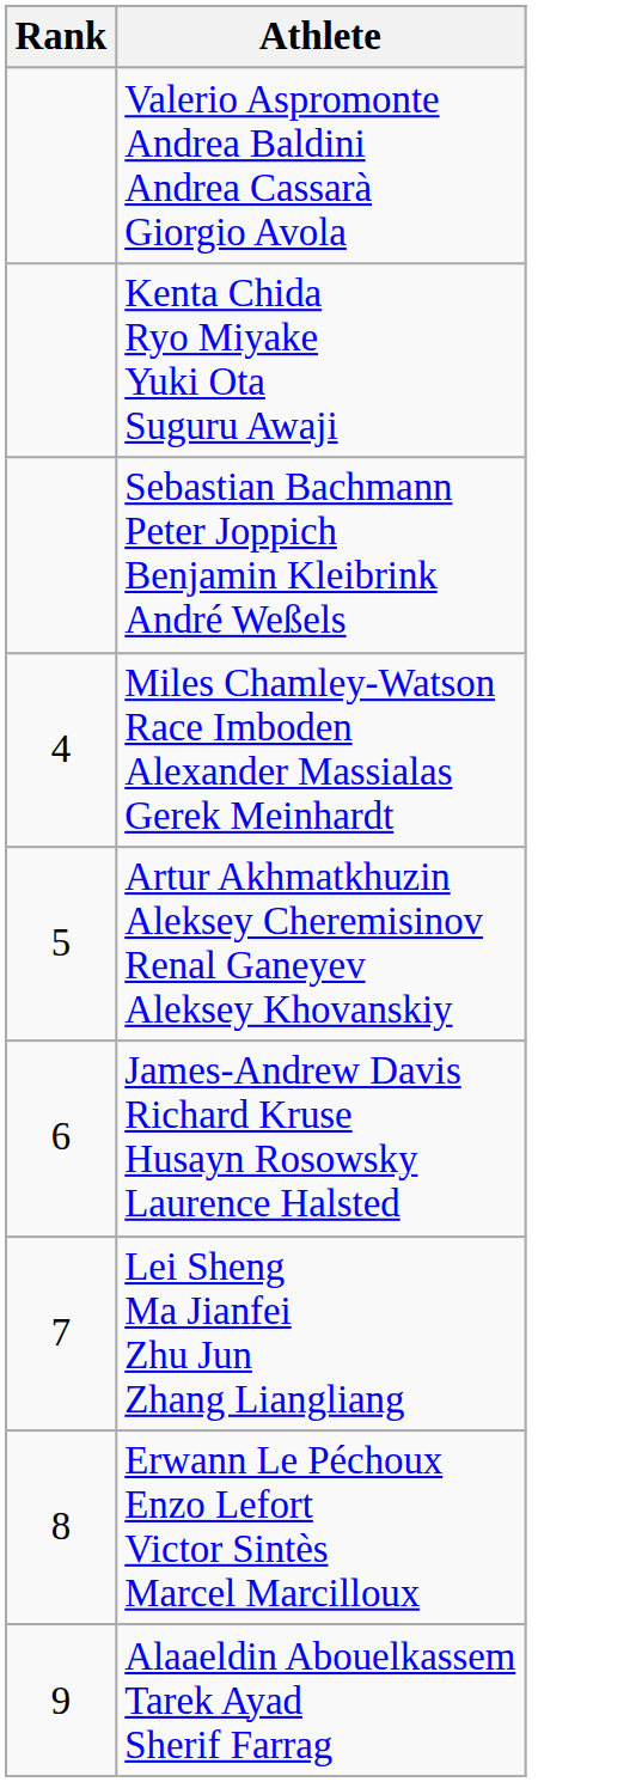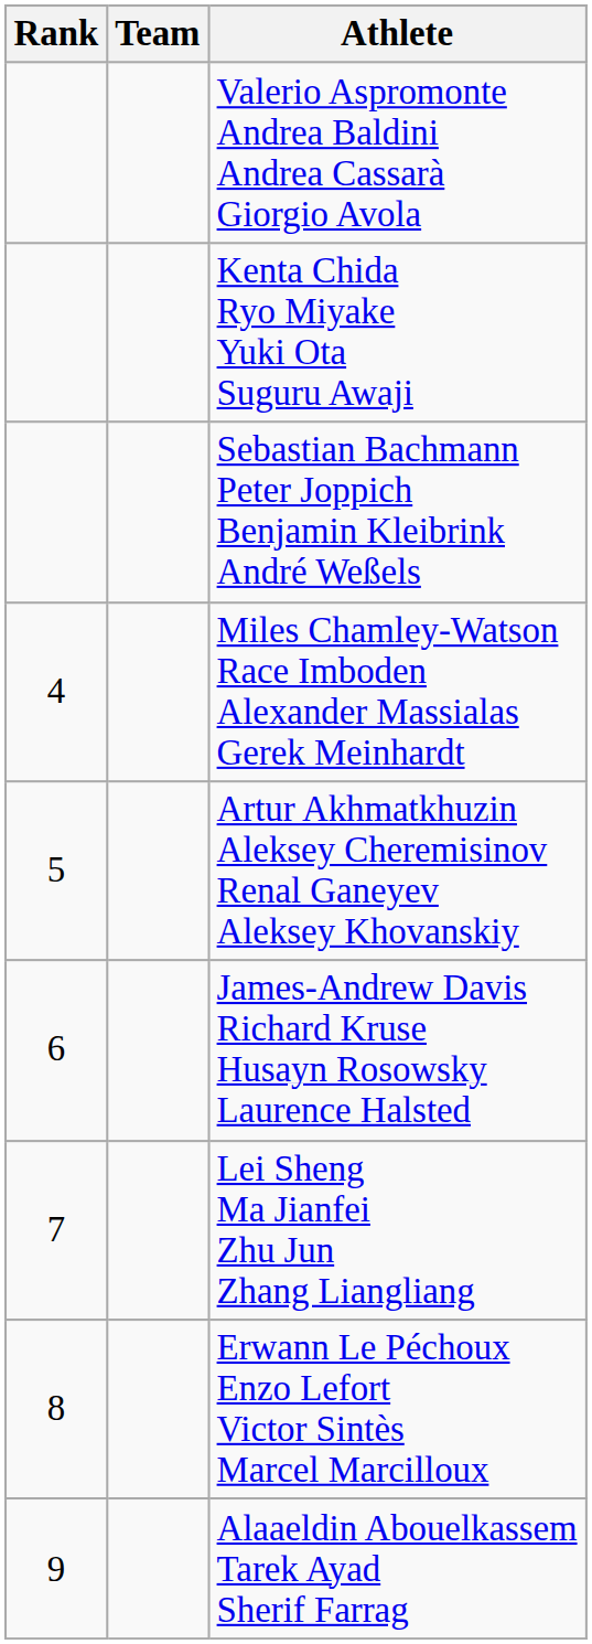 <table class="wikitable sortable" style="text-align:center">
 <tr>
 <th>Rank</th>
+<th>Team</th>
 <th class="unsortable">Athlete</th>
 </tr>
 <tr>
 <td></td>
+<td align="left"></td>
 <td align="left"><a href='#'>Valerio Aspromonte</a><br><a href='#'>Andrea Baldini</a><br><a href='#'>Andrea Cassarà</a><br><a href='#'>Giorgio Avola</a></td>
 </tr>
 <tr>
 <td></td>
+<td align="left"></td>
 <td align="left"><a href='#'>Kenta Chida</a><br><a href='#'>Ryo Miyake</a><br><a href='#'>Yuki Ota</a><br><a href='#'>Suguru Awaji</a></td>
 </tr>
 <tr>
 <td></td>
+<td align="left"></td>
 <td align="left"><a href='#'>Sebastian Bachmann</a><br><a href='#'>Peter Joppich</a><br><a href='#'>Benjamin Kleibrink</a><br><a href='#'>André Weßels</a></td>
 </tr>
 <tr>
 <td>4</td>
+<td align="left"></td>
 <td align="left"><a href='#'>Miles Chamley-Watson</a><br><a href='#'>Race Imboden</a><br><a href='#'>Alexander Massialas</a><br><a href='#'>Gerek Meinhardt</a></td>
 </tr>
 <tr>
 <td>5</td>
+<td align="left"></td>
 <td align="left"><a href='#'>Artur Akhmatkhuzin</a><br><a href='#'>Aleksey Cheremisinov</a><br><a href='#'>Renal Ganeyev</a><br><a href='#'>Aleksey Khovanskiy</a></td>
 </tr>
 <tr>
 <td>6</td>
+<td align="left"></td>
 <td align="left"><a href='#'>James-Andrew Davis</a><br><a href='#'>Richard Kruse</a><br><a href='#'>Husayn Rosowsky</a><br><a href='#'>Laurence Halsted</a></td>
 </tr>
 <tr>
 <td>7</td>
+<td align="left"></td>
 <td align="left"><a href='#'>Lei Sheng</a><br><a href='#'>Ma Jianfei</a><br><a href='#'>Zhu Jun</a><br><a href='#'>Zhang Liangliang</a></td>
 </tr>
 <tr>
 <td>8</td>
+<td align="left"></td>
 <td align="left"><a href='#'>Erwann Le Péchoux</a><br><a href='#'>Enzo Lefort</a><br><a href='#'>Victor Sintès</a><br><a href='#'>Marcel Marcilloux</a></td>
 </tr>
 <tr>
 <td>9</td>
+<td align="left"></td>
 <td align="left"><a href='#'>Alaaeldin Abouelkassem</a><br><a href='#'>Tarek Ayad</a><br><a href='#'>Sherif Farrag</a></td>
 </tr>
 </table>
